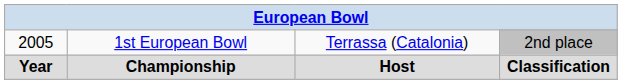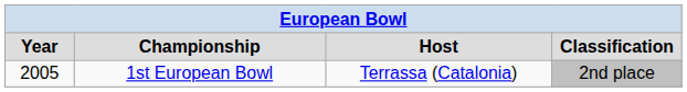 <table class="wikitable" style=font-size:90%>
 <tr align=center style="background:#ccddee;">
 <td colspan=4><strong><a href='#'>European Bowl</a></strong></td>
+</tr>
+<tr align=center bgcolor="#dddddd">
+<td width=50><strong>Year</strong></td>
+<td width=200><strong>Championship</strong></td>
+<td width=180><strong>Host</strong></td>
+<td width=100><strong>Classification</strong></td>
 </tr>
 <tr align=center>
 <td>2005</td>
 <td><a href='#'>1st European Bowl</a></td>
 <td><a href='#'>Terrassa</a> (<a href='#'>Catalonia</a>)</td>
 <td bgcolor="silver" align="center">2nd place</td>
 </tr>
-<tr align=center bgcolor="#dddddd">
-<td width=50><strong>Year</strong></td>
-<td width=200><strong>Championship</strong></td>
-<td width=180><strong>Host</strong></td>
-<td width=100><strong>Classification</strong></td>
-</tr>
 </table>
